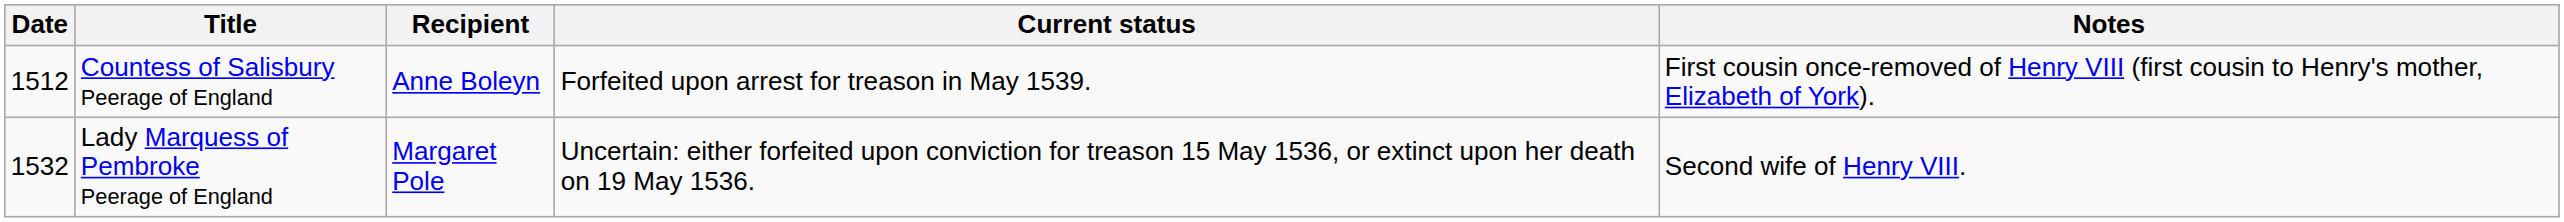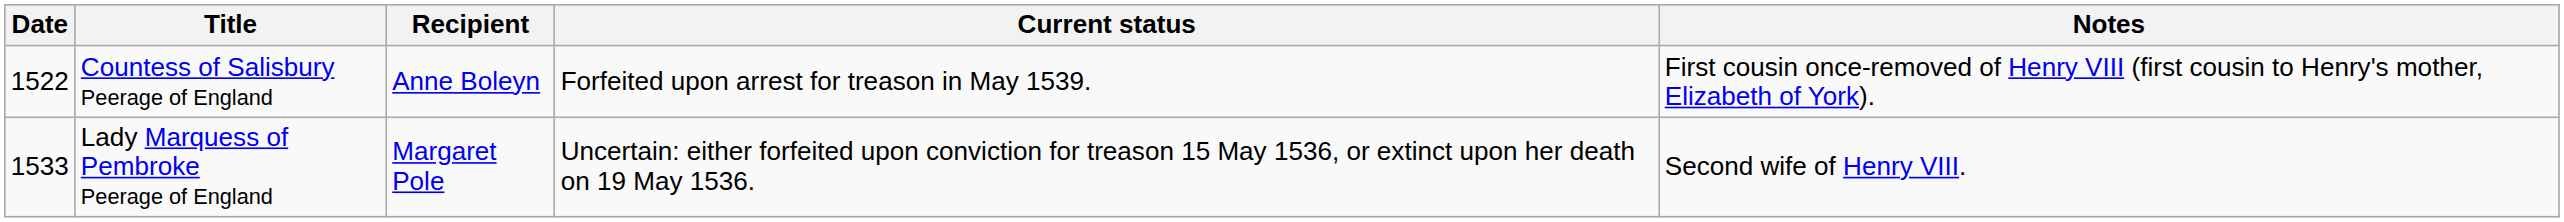 <table class="wikitable">
 <tr>
 <th>Date</th>
 <th>Title</th>
 <th>Recipient</th>
 <th>Current status</th>
 <th>Notes</th>
 </tr>
 <tr>
-<td>1512</td>
+<td>1522</td>
 <td><a href='#'>Countess of Salisbury</a><br><small>Peerage of England</small></td>
 <td><a href='#'>Anne Boleyn</a></td>
 <td>Forfeited upon arrest for treason in May 1539.</td>
 <td>First cousin once-removed of <a href='#'>Henry VIII</a> (first cousin to Henry's mother, <a href='#'>Elizabeth of York</a>).</td>
 </tr>
 <tr>
-<td>1532</td>
+<td>1533</td>
 <td>Lady <a href='#'>Marquess of Pembroke</a><br><small>Peerage of England</small></td>
 <td><a href='#'>Margaret Pole</a></td>
 <td>Uncertain: either forfeited upon conviction for treason 15 May 1536, or extinct upon her death on 19 May 1536.</td>
 <td>Second wife of <a href='#'>Henry VIII</a>.</td>
 </tr>
 </table>
